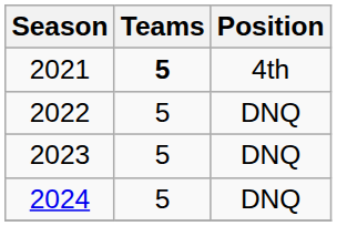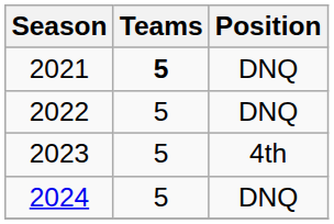 <table class="wikitable" style="text-align:center">
 <tr style="background:#efefef;">
 <th>Season</th>
 <th>Teams</th>
 <th>Position</th>
 </tr>
 <tr>
 <td>2021</td>
 <td><strong>5</strong></td>
-<td>4th</td>
+<td>DNQ</td>
 </tr>
 <tr>
 <td>2022</td>
 <td>5</td>
 <td>DNQ</td>
 </tr>
 <tr>
 <td>2023</td>
 <td>5</td>
-<td>DNQ</td>
+<td>4th</td>
 </tr>
 <tr>
 <td><a href='#'>2024</a></td>
 <td>5</td>
 <td>DNQ</td>
 </tr>
 <tr>
 </tr>
 </table>
